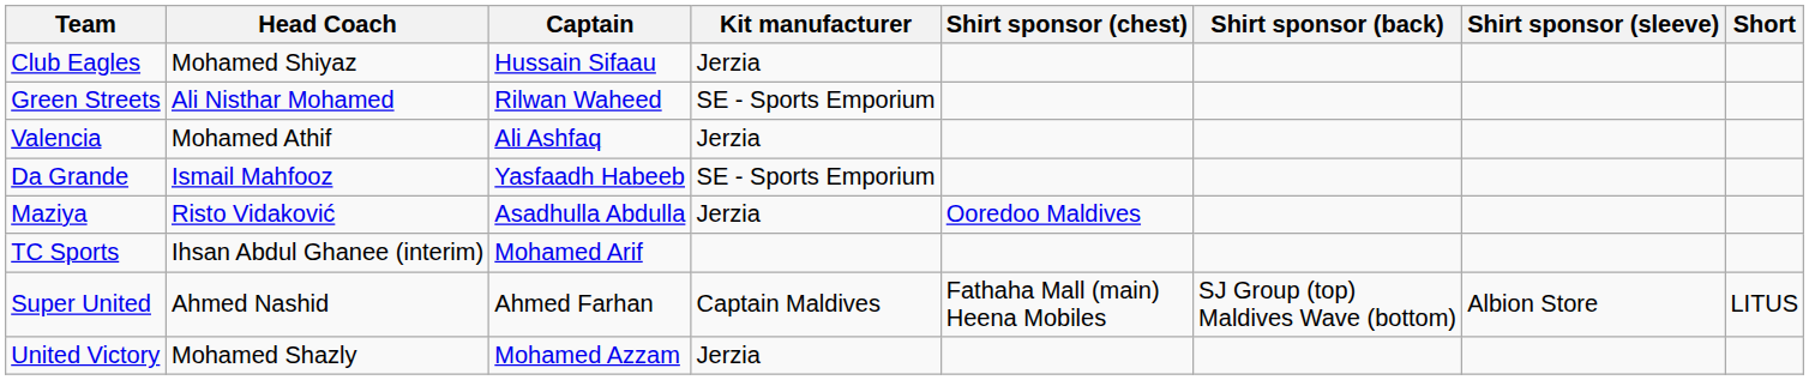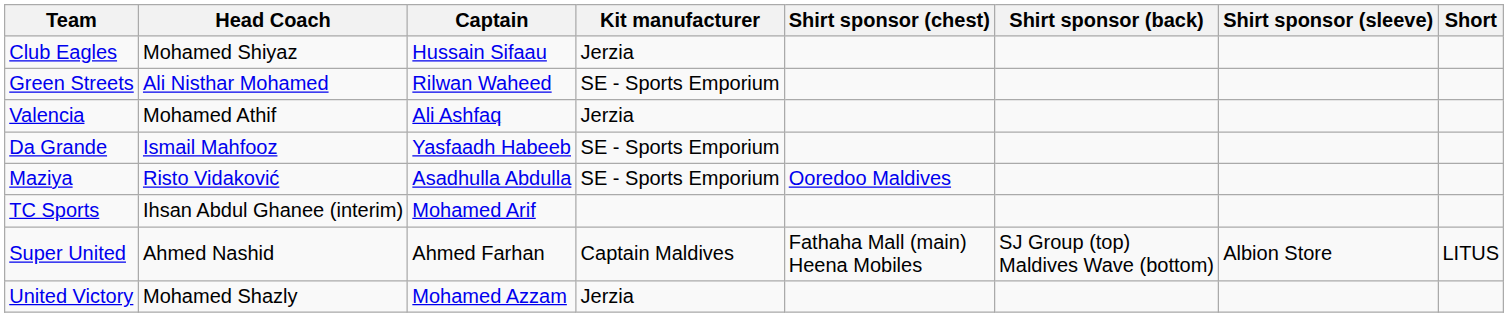 <table class="wikitable sortable" style="text-align: left;">
 <tr>
 <th>Team</th>
 <th>Head Coach</th>
 <th>Captain</th>
 <th>Kit manufacturer</th>
 <th>Shirt sponsor (chest)</th>
 <th>Shirt sponsor (back)</th>
 <th>Shirt sponsor (sleeve)</th>
 <th>Short</th>
 </tr>
 <tr>
 <td><a href='#'>Club Eagles</a></td>
 <td> Mohamed Shiyaz</td>
 <td> <a href='#'>Hussain Sifaau</a></td>
 <td>Jerzia</td>
 <td></td>
 <td></td>
 <td></td>
 <td></td>
 </tr>
 <tr>
 <td><a href='#'>Green Streets</a></td>
 <td> <a href='#'>Ali Nisthar Mohamed</a></td>
 <td> <a href='#'>Rilwan Waheed</a></td>
 <td>SE - Sports Emporium</td>
 <td></td>
 <td></td>
 <td></td>
 <td></td>
 </tr>
 <tr>
 <td><a href='#'>Valencia</a></td>
 <td> Mohamed Athif</td>
 <td> <a href='#'>Ali Ashfaq</a></td>
 <td>Jerzia</td>
 <td></td>
 <td></td>
 <td></td>
 <td></td>
 </tr>
 <tr>
 <td><a href='#'>Da Grande</a></td>
 <td> <a href='#'>Ismail Mahfooz</a></td>
 <td> <a href='#'>Yasfaadh Habeeb</a></td>
 <td>SE - Sports Emporium</td>
 <td></td>
 <td></td>
 <td></td>
 <td></td>
 </tr>
 <tr>
 <td><a href='#'>Maziya</a></td>
 <td> <a href='#'>Risto Vidaković</a></td>
 <td> <a href='#'>Asadhulla Abdulla</a></td>
-<td>Jerzia</td>
+<td>SE - Sports Emporium</td>
 <td><a href='#'>Ooredoo Maldives</a></td>
 <td></td>
 <td></td>
 <td></td>
 </tr>
 <tr>
 <td><a href='#'>TC Sports</a></td>
 <td> Ihsan Abdul Ghanee (interim)</td>
 <td> <a href='#'>Mohamed Arif</a></td>
 <td></td>
 <td></td>
 <td></td>
 <td></td>
 <td></td>
 </tr>
 <tr>
 <td><a href='#'>Super United</a></td>
 <td> Ahmed Nashid</td>
 <td> Ahmed Farhan</td>
 <td>Captain Maldives</td>
 <td>Fathaha Mall (main)<br>Heena Mobiles</td>
 <td>SJ Group (top)<br>Maldives Wave (bottom)</td>
 <td>Albion Store</td>
 <td>LITUS</td>
 </tr>
 <tr>
 <td><a href='#'>United Victory</a></td>
 <td> Mohamed Shazly</td>
 <td> <a href='#'>Mohamed Azzam</a></td>
 <td>Jerzia</td>
 <td></td>
 <td></td>
 <td></td>
 <td></td>
 </tr>
 </table>
